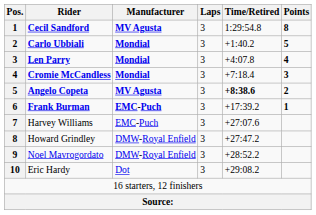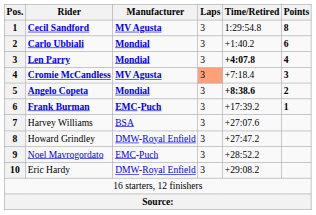 <table class="wikitable" style="font-size: 95%;">
 <tr>
 <th>Pos.</th>
 <th>Rider</th>
 <th>Manufacturer</th>
 <th>Laps</th>
 <th>Time/Retired</th>
 <th>Points</th>
 </tr>
 <tr>
 <th>1</th>
 <td> <strong><a href='#'>Cecil Sandford</a></strong></td>
 <td><strong><a href='#'>MV Agusta</a></strong></td>
 <td>3</td>
 <td>1:29:54.8</td>
 <td><strong>8</strong></td>
 </tr>
 <tr>
 <th>2</th>
 <td> <strong><a href='#'>Carlo Ubbiali</a></strong></td>
 <td><strong><a href='#'>Mondial</a></strong></td>
 <td>3</td>
 <td>+1:40.2</td>
-<td><strong>5</strong></td>
+<td><strong>6</strong></td>
 </tr>
 <tr>
 <th>3</th>
 <td> <strong><a href='#'>Len Parry</a></strong></td>
 <td><strong><a href='#'>Mondial</a></strong></td>
 <td>3</td>
-<td>+4:07.8</td>
+<td><strong>+4:07.8</strong></td>
 <td><strong>4</strong></td>
 </tr>
 <tr>
 <th>4</th>
 <td> <strong><a href='#'>Cromie McCandless</a></strong></td>
-<td><strong><a href='#'>Mondial</a></strong></td>
-<td>3</td>
+<td><strong><a href='#'>MV Agusta</a></strong></td>
+<td style="background: lightsalmon;">3</td>
 <td>+7:18.4</td>
 <td><strong>3</strong></td>
 </tr>
 <tr>
 <th>5</th>
 <td> <strong><a href='#'>Angelo Copeta</a></strong></td>
-<td><strong><a href='#'>MV Agusta</a></strong></td>
+<td><strong><a href='#'>Mondial</a></strong></td>
 <td>3</td>
 <td><strong>+8:38.6</strong></td>
 <td><strong>2</strong></td>
 </tr>
 <tr>
 <th>6</th>
 <td> <strong><a href='#'>Frank Burman</a></strong></td>
 <td><strong><a href='#'>EMC</a>-<a href='#'>Puch</a></strong></td>
 <td>3</td>
 <td>+17:39.2</td>
 <td><strong>1</strong></td>
 </tr>
 <tr>
 <th>7</th>
 <td> Harvey Williams</td>
-<td><a href='#'>EMC</a>-<a href='#'>Puch</a></td>
+<td><a href='#'>BSA</a></td>
 <td>3</td>
 <td>+27:07.6</td>
 <td></td>
 </tr>
 <tr>
 <th>8</th>
 <td> Howard Grindley</td>
 <td><a href='#'>DMW</a>-<a href='#'>Royal Enfield</a></td>
 <td>3</td>
 <td>+27:47.2</td>
 <td></td>
 </tr>
 <tr>
 <th>9</th>
 <td> <a href='#'>Noel Mavrogordato</a></td>
-<td><a href='#'>DMW</a>-<a href='#'>Royal Enfield</a></td>
+<td><a href='#'>EMC</a>-<a href='#'>Puch</a></td>
 <td>3</td>
 <td>+28:52.2</td>
 <td></td>
 </tr>
 <tr>
 <th>10</th>
 <td> Eric Hardy</td>
-<td><a href='#'>Dot</a></td>
+<td><a href='#'>DMW</a>-<a href='#'>Royal Enfield</a></td>
 <td>3</td>
 <td>+29:08.2</td>
 <td></td>
 </tr>
 <tr>
 <td colspan=6 align=center>16 starters, 12 finishers</td>
 </tr>
 <tr>
 <th colspan=6><strong>Source</strong>:</th>
 </tr>
 </table>
